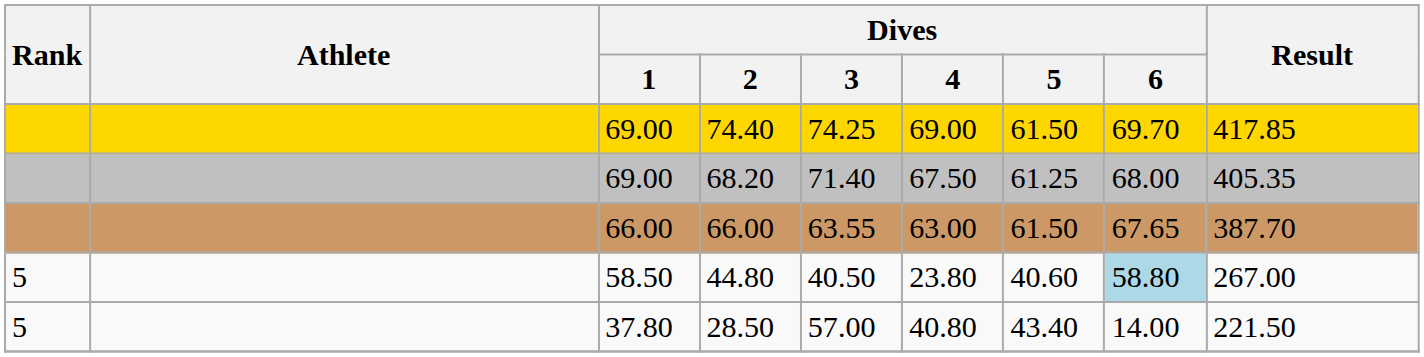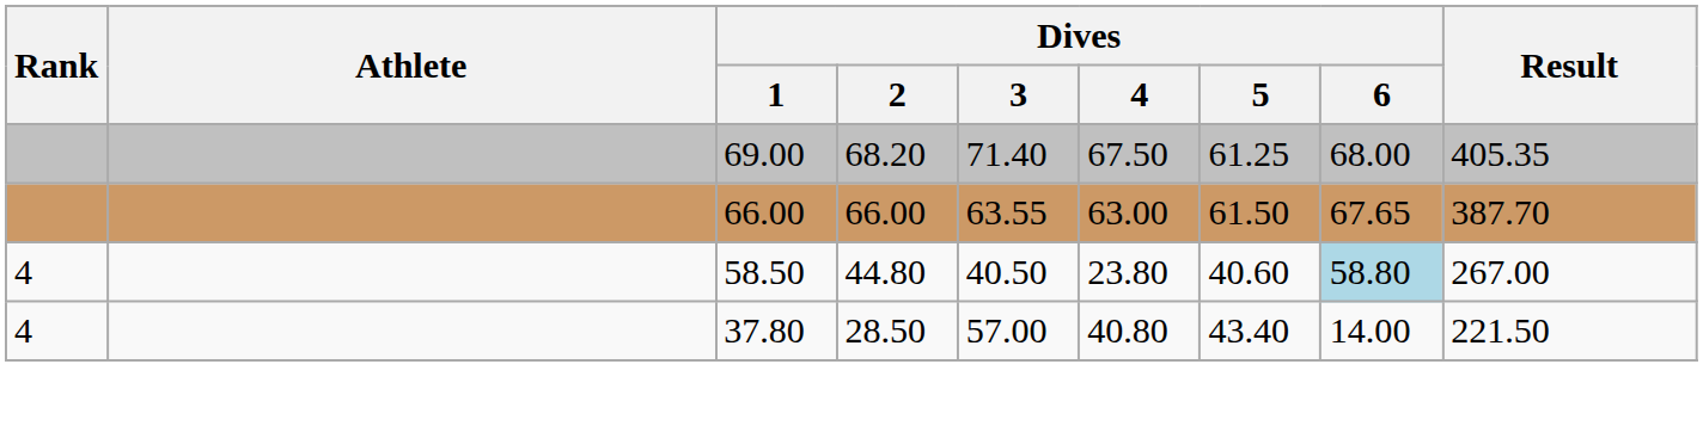 <table class="wikitable" style="font-size:95%" style="width:35em;" style="text-align:center">
 <tr>
 <th rowspan=2>Rank</th>
 <th rowspan=2 width=250>Athlete</th>
 <th colspan=6 width=300>Dives</th>
 <th rowspan=2 width=100>Result</th>
 </tr>
 <tr>
 <th>1</th>
 <th>2</th>
 <th>3</th>
 <th>4</th>
 <th>5</th>
 <th>6</th>
-</tr>
-<tr bgcolor=gold>
-<td></td>
-<td align=left></td>
-<td>69.00</td>
-<td>74.40</td>
-<td>74.25</td>
-<td>69.00</td>
-<td>61.50</td>
-<td>69.70</td>
-<td>417.85</td>
 </tr>
 <tr bgcolor=silver>
 <td></td>
 <td align=left></td>
 <td>69.00</td>
 <td>68.20</td>
 <td>71.40</td>
 <td>67.50</td>
 <td>61.25</td>
 <td>68.00</td>
 <td>405.35</td>
 </tr>
 <tr bgcolor=cc9966>
 <td></td>
 <td align=left></td>
 <td>66.00</td>
 <td>66.00</td>
 <td>63.55</td>
 <td>63.00</td>
 <td>61.50</td>
 <td>67.65</td>
 <td>387.70</td>
 </tr>
 <tr>
-<td>5</td>
+<td>4</td>
 <td align=left></td>
 <td>58.50</td>
 <td>44.80</td>
 <td>40.50</td>
 <td>23.80</td>
 <td>40.60</td>
 <td style="background: lightblue;">58.80</td>
 <td>267.00</td>
 </tr>
 <tr>
-<td>5</td>
+<td>4</td>
 <td align=left></td>
 <td>37.80</td>
 <td>28.50</td>
 <td>57.00</td>
 <td>40.80</td>
 <td>43.40</td>
 <td>14.00</td>
 <td>221.50</td>
 </tr>
 <tr>
 </tr>
 </table>
